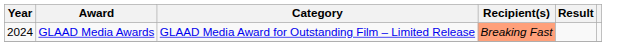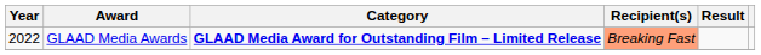 <table class="wikitable plainrowheaders sortable">
 <tr>
 <th scope="col">Year</th>
 <th scope="col">Award</th>
 <th scope="col">Category</th>
 <th scope="col">Recipient(s)</th>
 <th scope="col">Result</th>
 <th scope="col" class="unsortable"></th>
 </tr>
 <tr>
-<td>2024</td>
+<td>2022</td>
 <td><a href='#'>GLAAD Media Awards</a></td>
-<td><a href='#'>GLAAD Media Award for Outstanding Film – Limited Release</a></td>
+<td><strong><a href='#'>GLAAD Media Award for Outstanding Film – Limited Release</a></strong></td>
 <td style="background: lightsalmon;"><em>Breaking Fast</em></td>
 <td></td>
 <td></td>
 </tr>
 <tr>
 </tr>
 </table>
